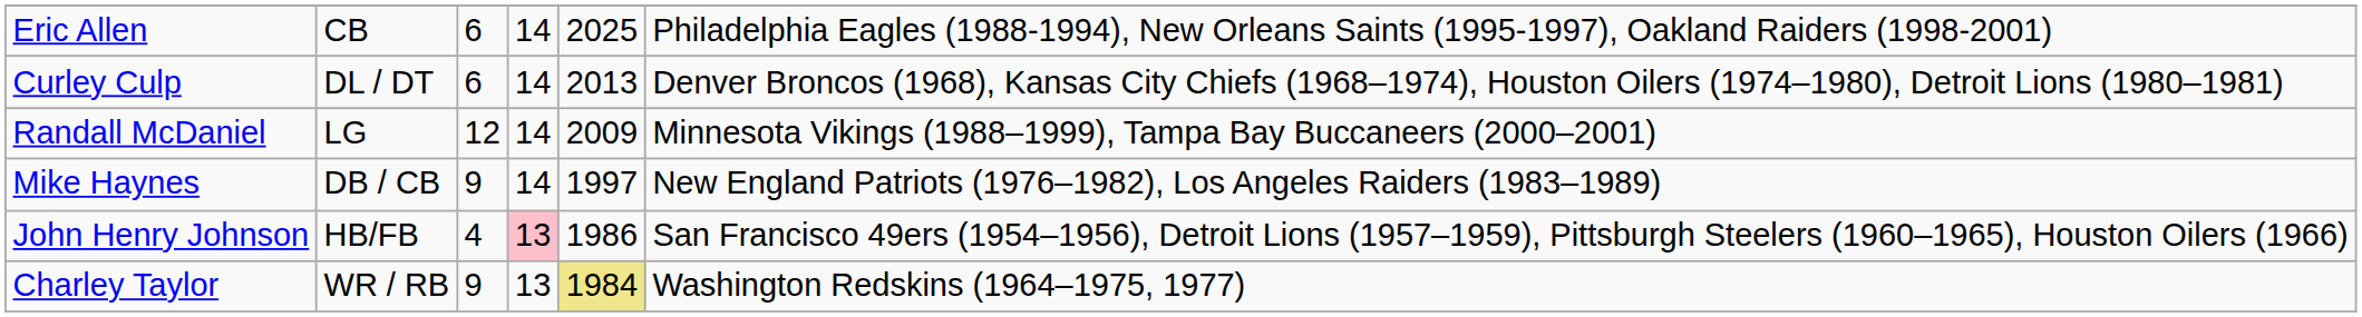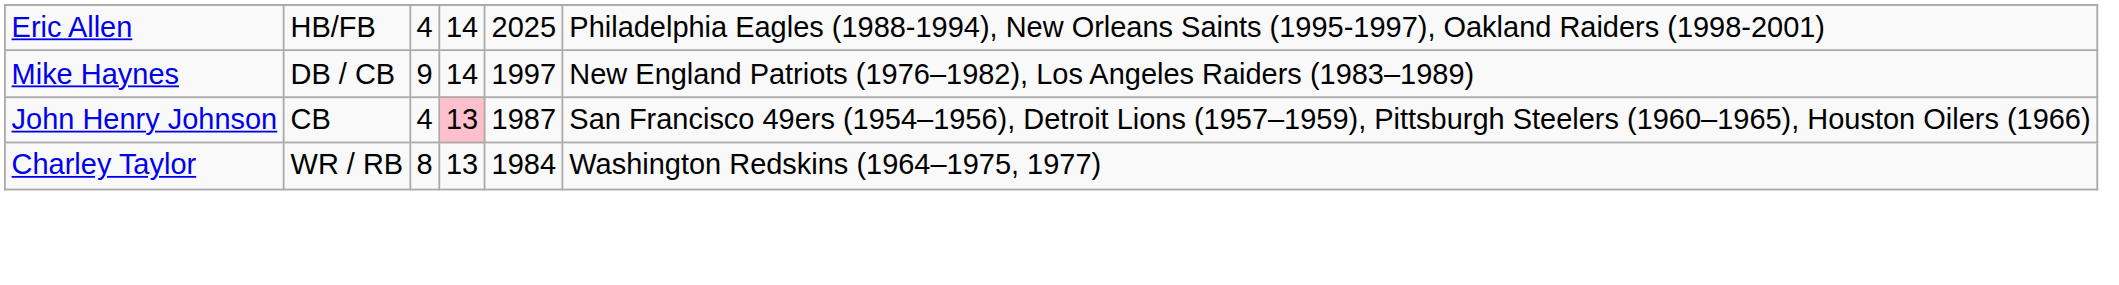 <table class="wikitable">
 <tr>
 </tr>
 <tr>
 <td><a href='#'>Eric Allen</a></td>
-<td>CB</td>
-<td>6</td>
+<td>HB/FB</td>
+<td>4</td>
 <td>14</td>
 <td>2025</td>
 <td>Philadelphia Eagles (1988-1994), New Orleans Saints (1995-1997), Oakland Raiders (1998-2001)</td>
-</tr>
-<tr>
-<td><a href='#'>Curley Culp</a></td>
-<td>DL / DT</td>
-<td>6</td>
-<td>14</td>
-<td>2013</td>
-<td>Denver Broncos (1968), Kansas City Chiefs (1968–1974), Houston Oilers (1974–1980), Detroit Lions (1980–1981)</td>
-</tr>
-<tr>
-<td><a href='#'>Randall McDaniel</a></td>
-<td>LG</td>
-<td>12</td>
-<td>14</td>
-<td>2009</td>
-<td>Minnesota Vikings (1988–1999), Tampa Bay Buccaneers (2000–2001)</td>
 </tr>
 <tr>
 <td><a href='#'>Mike Haynes</a></td>
 <td>DB / CB</td>
 <td>9</td>
 <td>14</td>
 <td>1997</td>
 <td>New England Patriots (1976–1982), Los Angeles Raiders (1983–1989)</td>
 </tr>
 <tr>
 <td><a href='#'>John Henry Johnson</a></td>
-<td>HB/FB</td>
+<td>CB</td>
 <td>4</td>
 <td style="background: pink;">13</td>
-<td>1986</td>
+<td>1987</td>
 <td>San Francisco 49ers (1954–1956), Detroit Lions (1957–1959), Pittsburgh Steelers (1960–1965), Houston Oilers (1966)</td>
 </tr>
 <tr>
 <td><a href='#'>Charley Taylor</a></td>
 <td>WR / RB</td>
-<td>9</td>
+<td>8</td>
 <td>13</td>
-<td style="background: khaki;">1984</td>
+<td>1984</td>
 <td>Washington Redskins (1964–1975, 1977)</td>
 </tr>
 </table>
